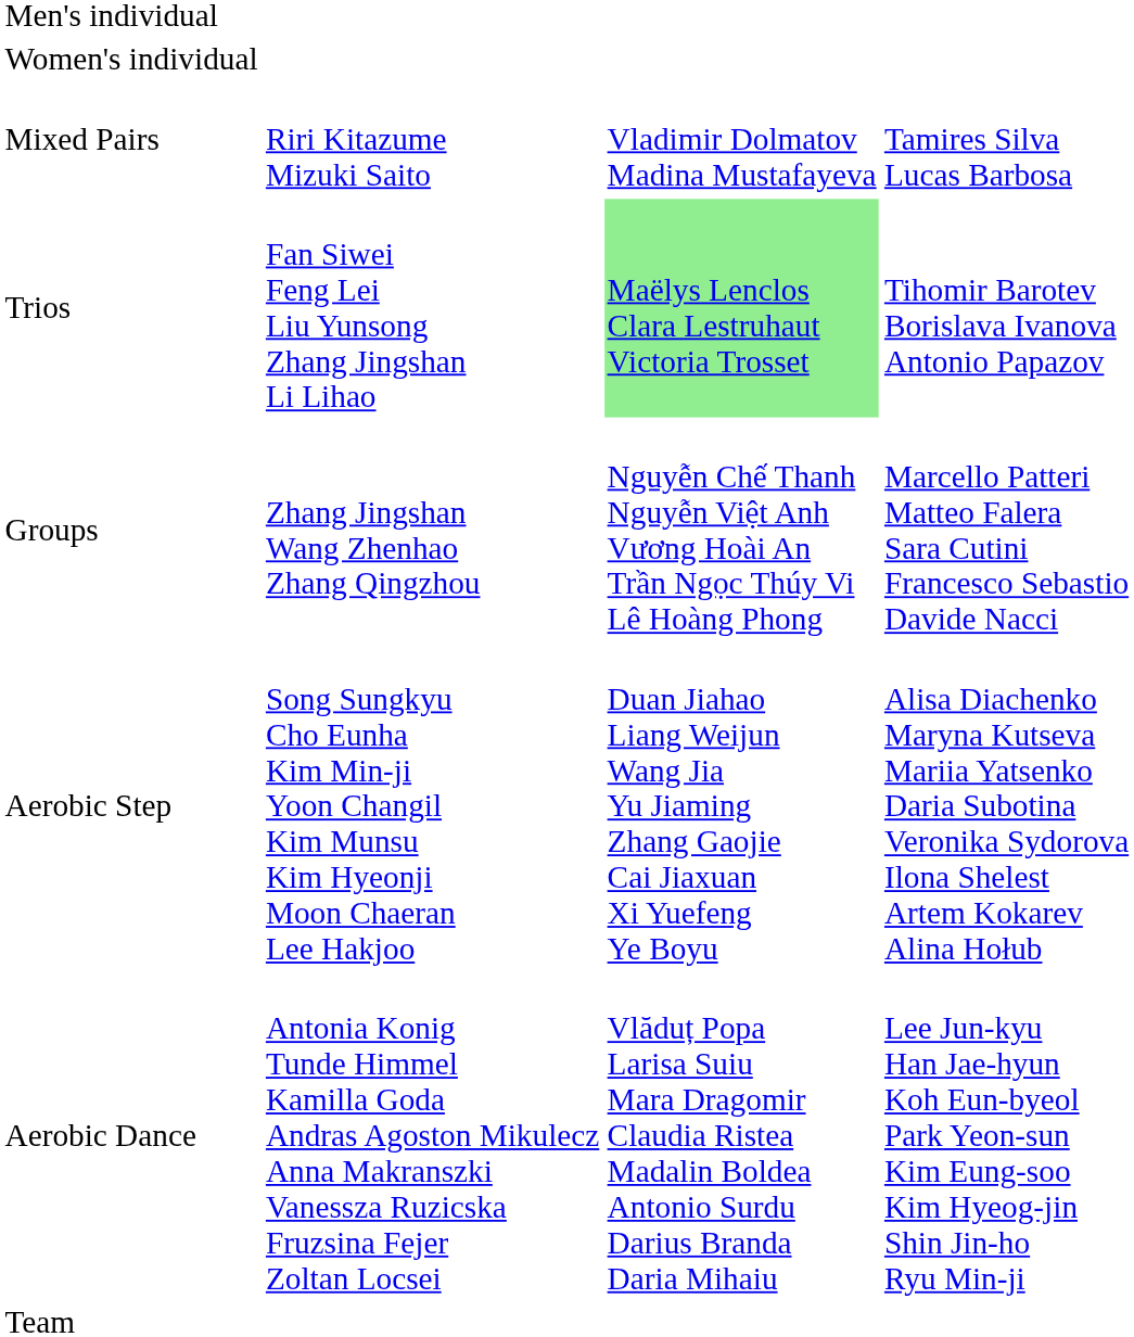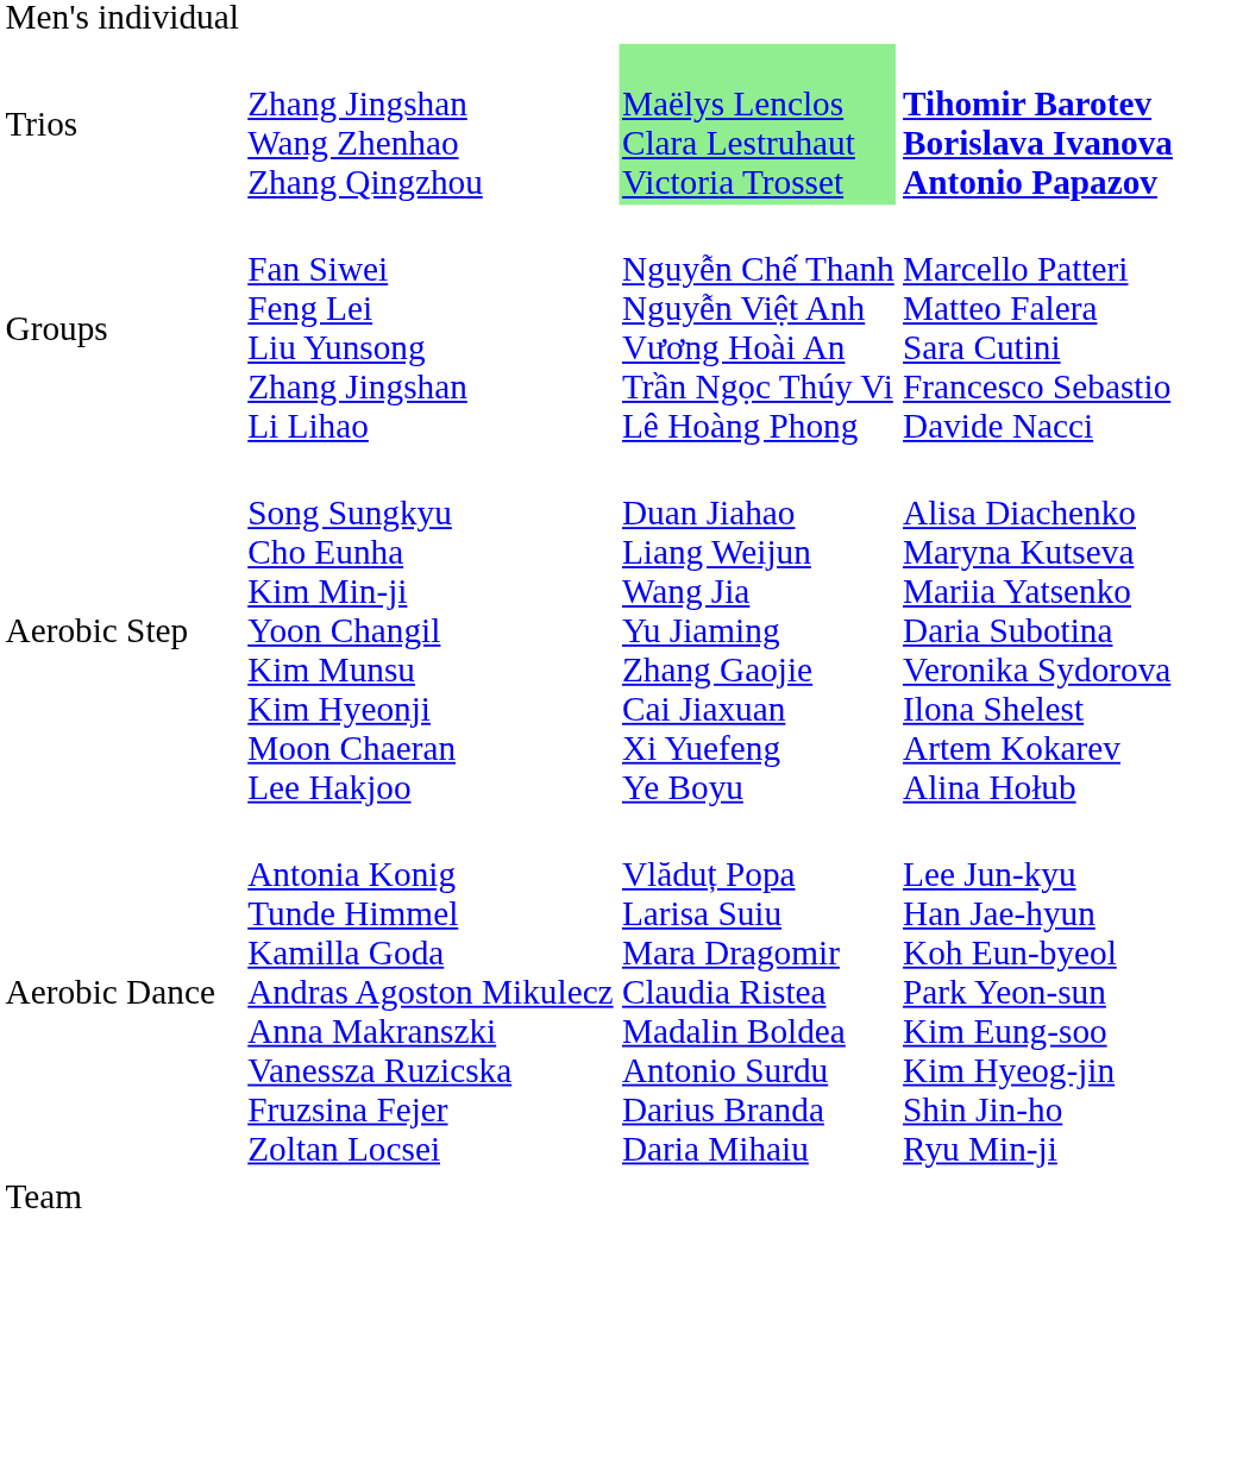 <table>
 <tr>
 <td>Men's individual</td>
 <td></td>
 <td></td>
 <td></td>
 </tr>
 <tr>
-<td>Women's individual</td>
-<td></td>
-<td></td>
-<td></td>
-</tr>
-<tr>
-<td>Mixed Pairs</td>
-<td><br><a href='#'>Riri Kitazume</a><br><a href='#'>Mizuki Saito</a></td>
-<td><br><a href='#'>Vladimir Dolmatov</a><br><a href='#'>Madina Mustafayeva</a></td>
-<td><br><a href='#'>Tamires Silva</a><br><a href='#'>Lucas Barbosa</a></td>
-</tr>
-<tr>
 <td>Trios</td>
-<td><br><a href='#'>Fan Siwei</a><br><a href='#'>Feng Lei</a><br><a href='#'>Liu Yunsong</a><br><a href='#'>Zhang Jingshan</a><br><a href='#'>Li Lihao</a></td>
+<td><br><a href='#'>Zhang Jingshan</a><br><a href='#'>Wang Zhenhao</a><br><a href='#'>Zhang Qingzhou</a></td>
 <td style="background: lightgreen;"><br><a href='#'>Maëlys Lenclos</a><br><a href='#'>Clara Lestruhaut</a><br><a href='#'>Victoria Trosset</a></td>
-<td><br><a href='#'>Tihomir Barotev</a><br><a href='#'>Borislava Ivanova</a><br><a href='#'>Antonio Papazov</a></td>
+<td><strong><br><a href='#'>Tihomir Barotev</a><br><a href='#'>Borislava Ivanova</a><br><a href='#'>Antonio Papazov</a></strong></td>
 </tr>
 <tr>
 <td>Groups</td>
-<td><br><a href='#'>Zhang Jingshan</a><br><a href='#'>Wang Zhenhao</a><br><a href='#'>Zhang Qingzhou</a></td>
+<td><br><a href='#'>Fan Siwei</a><br><a href='#'>Feng Lei</a><br><a href='#'>Liu Yunsong</a><br><a href='#'>Zhang Jingshan</a><br><a href='#'>Li Lihao</a></td>
 <td><br><a href='#'>Nguyễn Chế Thanh</a><br><a href='#'>Nguyễn Việt Anh</a><br><a href='#'>Vương Hoài An</a><br><a href='#'>Trần Ngọc Thúy Vi</a><br><a href='#'>Lê Hoàng Phong</a></td>
 <td><br><a href='#'>Marcello Patteri</a><br><a href='#'>Matteo Falera</a><br><a href='#'>Sara Cutini</a><br><a href='#'>Francesco Sebastio</a><br><a href='#'>Davide Nacci</a></td>
 </tr>
 <tr>
 <td>Aerobic Step</td>
 <td><br><a href='#'>Song Sungkyu</a><br><a href='#'>Cho Eunha</a><br><a href='#'>Kim Min-ji</a><br><a href='#'>Yoon Changil</a><br><a href='#'>Kim Munsu</a><br><a href='#'>Kim Hyeonji</a><br><a href='#'>Moon Chaeran</a><br><a href='#'>Lee Hakjoo</a></td>
 <td><br><a href='#'>Duan Jiahao</a><br><a href='#'>Liang Weijun</a><br><a href='#'>Wang Jia</a><br><a href='#'>Yu Jiaming</a><br><a href='#'>Zhang Gaojie</a><br><a href='#'>Cai Jiaxuan</a><br><a href='#'>Xi Yuefeng</a><br><a href='#'>Ye Boyu</a></td>
 <td><br><a href='#'>Alisa Diachenko</a><br><a href='#'>Maryna Kutseva</a><br><a href='#'>Mariia Yatsenko</a><br><a href='#'>Daria Subotina</a><br><a href='#'>Veronika Sydorova</a><br><a href='#'>Ilona Shelest</a><br><a href='#'>Artem Kokarev</a><br><a href='#'>Alina Hołub</a></td>
 </tr>
 <tr>
 <td>Aerobic Dance</td>
 <td><br><a href='#'>Antonia Konig</a><br><a href='#'>Tunde Himmel</a><br><a href='#'>Kamilla Goda</a><br><a href='#'>Andras Agoston Mikulecz</a><br><a href='#'>Anna Makranszki</a><br><a href='#'>Vanessza Ruzicska</a><br><a href='#'>Fruzsina Fejer</a><br><a href='#'>Zoltan Locsei</a></td>
 <td><br><a href='#'>Vlăduț Popa</a><br><a href='#'>Larisa Suiu</a><br><a href='#'>Mara Dragomir</a><br><a href='#'>Claudia Ristea</a><br><a href='#'>Madalin Boldea</a><br><a href='#'>Antonio Surdu</a><br><a href='#'>Darius Branda</a><br><a href='#'>Daria Mihaiu</a></td>
 <td><br><a href='#'>Lee Jun-kyu</a><br><a href='#'>Han Jae-hyun</a><br><a href='#'>Koh Eun-byeol</a><br><a href='#'>Park Yeon-sun</a><br><a href='#'>Kim Eung-soo</a><br><a href='#'>Kim Hyeog-jin</a><br><a href='#'>Shin Jin-ho</a><br><a href='#'>Ryu Min-ji</a></td>
 </tr>
 <tr>
 <td>Team</td>
 <td></td>
 <td></td>
 <td></td>
 </tr>
 </table>
